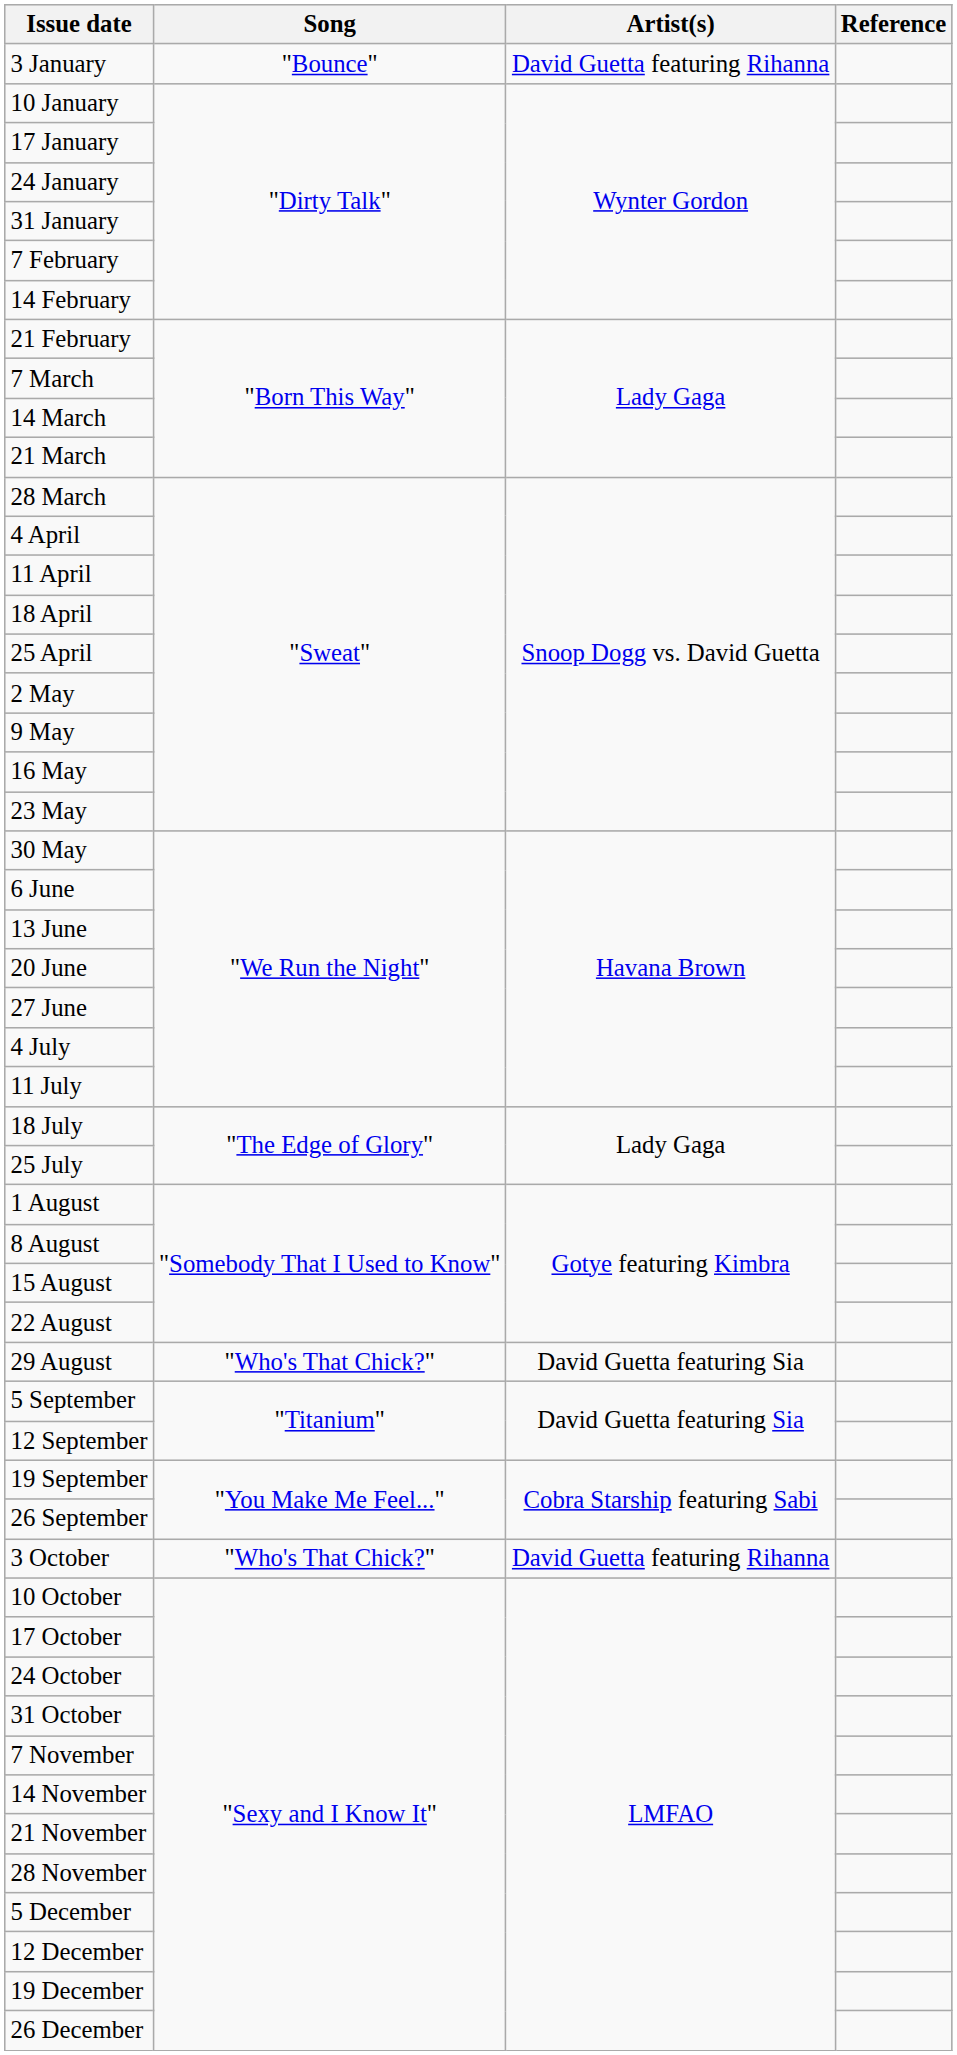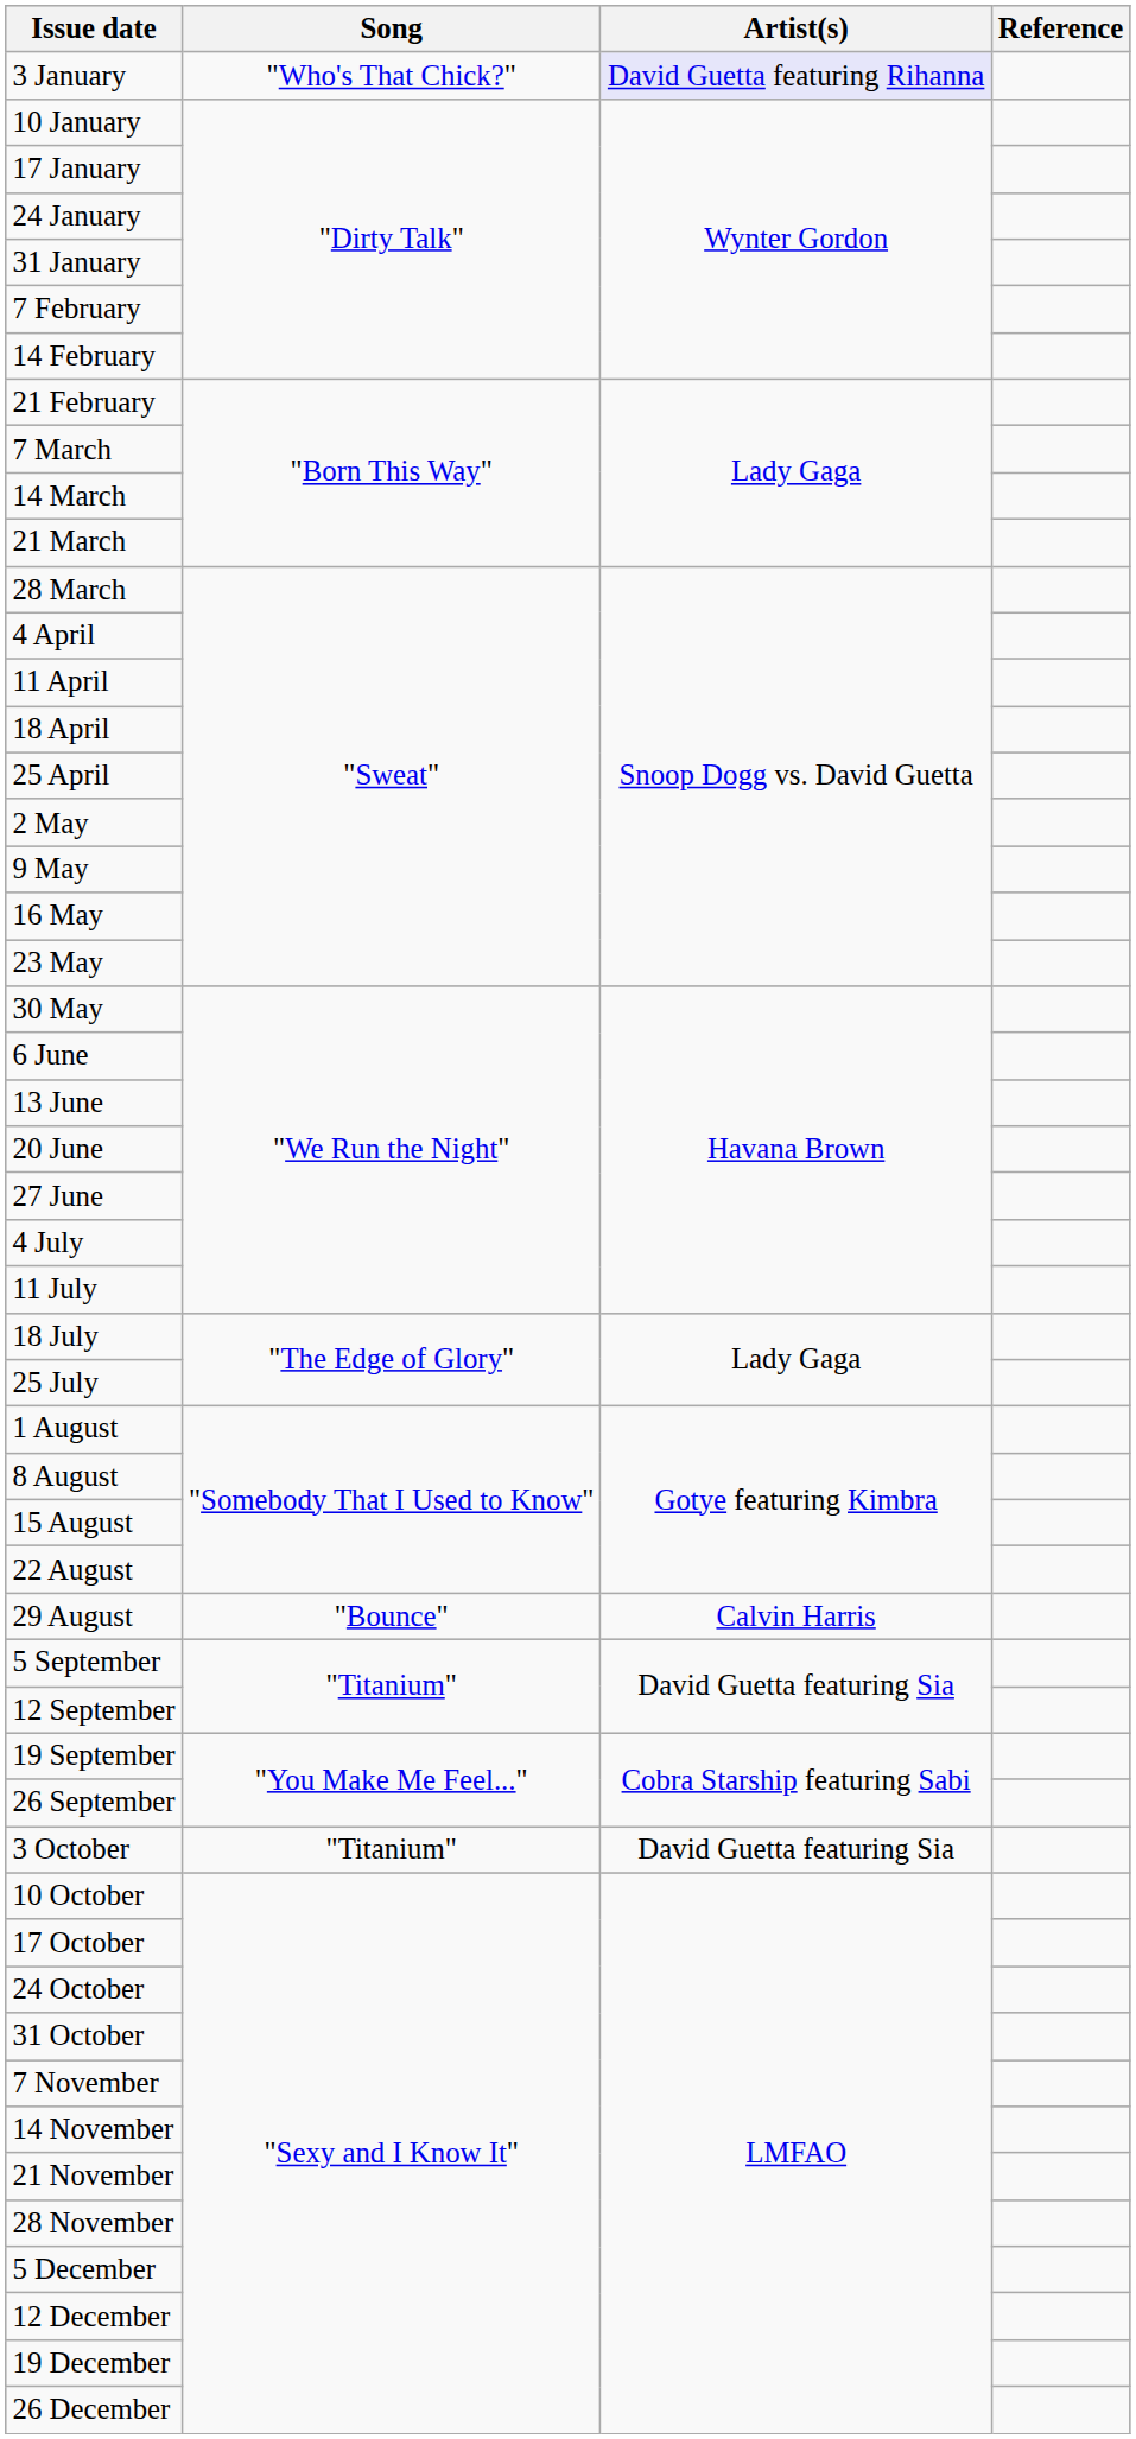 <table class="wikitable">
 <tr>
 <th>Issue date</th>
 <th>Song</th>
 <th>Artist(s)</th>
 <th>Reference</th>
 </tr>
 <tr>
 <td align="left">3 January</td>
-<td align="center">"<a href='#'>Bounce</a>"</td>
-<td align="center"><a href='#'>David Guetta</a> featuring <a href='#'>Rihanna</a></td>
+<td align="center">"<a href='#'>Who's That Chick?</a>"</td>
+<td align="center" style="background: lavender;"><a href='#'>David Guetta</a> featuring <a href='#'>Rihanna</a></td>
 <td align="center"></td>
 </tr>
 <tr>
 <td align="left">10 January</td>
 <td align="center" rowspan="6">"<a href='#'>Dirty Talk</a>"</td>
 <td align="center" rowspan="6"><a href='#'>Wynter Gordon</a></td>
 <td align="center"></td>
 </tr>
 <tr>
 <td align="left">17 January</td>
 <td align="center"></td>
 </tr>
 <tr>
 <td align="left">24 January</td>
 <td align="center"></td>
 </tr>
 <tr>
 <td align="left">31 January</td>
 <td align="center"></td>
 </tr>
 <tr>
 <td align="left">7 February</td>
 <td align="center"></td>
 </tr>
 <tr>
 <td align="left">14 February</td>
 <td align="center"></td>
 </tr>
 <tr>
 <td align="left">21 February</td>
 <td align="center" rowspan="4">"<a href='#'>Born This Way</a>"</td>
 <td align="center" rowspan="4"><a href='#'>Lady Gaga</a></td>
 <td align="center"></td>
 </tr>
 <tr>
 <td align="left">7 March</td>
 <td align="center"></td>
 </tr>
 <tr>
 <td align="left">14 March</td>
 <td align="center"></td>
 </tr>
 <tr>
 <td align="left">21 March</td>
 <td align="center"></td>
 </tr>
 <tr>
 <td align="left">28 March</td>
 <td align="center" rowspan="9">"<a href='#'>Sweat</a>"</td>
 <td align="center" rowspan="9"><a href='#'>Snoop Dogg</a> vs. David Guetta</td>
 <td align="center"></td>
 </tr>
 <tr>
 <td align="left">4 April</td>
 <td align="center"></td>
 </tr>
 <tr>
 <td align="left">11 April</td>
 <td align="center"></td>
 </tr>
 <tr>
 <td align="left">18 April</td>
 <td align="center"></td>
 </tr>
 <tr>
 <td align="left">25 April</td>
 <td align="center"></td>
 </tr>
 <tr>
 <td align="left">2 May</td>
 <td align="center"></td>
 </tr>
 <tr>
 <td align="left">9 May</td>
 <td align="center"></td>
 </tr>
 <tr>
 <td align="left">16 May</td>
 <td align="center"></td>
 </tr>
 <tr>
 <td align="left">23 May</td>
 <td align="center"></td>
 </tr>
 <tr>
 <td align="left">30 May</td>
 <td align="center" rowspan="7">"<a href='#'>We Run the Night</a>"</td>
 <td align="center" rowspan="7"><a href='#'>Havana Brown</a></td>
 <td align="center"></td>
 </tr>
 <tr>
 <td align="left">6 June</td>
 <td align="center"></td>
 </tr>
 <tr>
 <td align="left">13 June</td>
 <td align="center"></td>
 </tr>
 <tr>
 <td align="left">20 June</td>
 <td align="center"></td>
 </tr>
 <tr>
 <td align="left">27 June</td>
 <td align="center"></td>
 </tr>
 <tr>
 <td align="left">4 July</td>
 <td align="center"></td>
 </tr>
 <tr>
 <td align="left">11 July</td>
 <td align="center"></td>
 </tr>
 <tr>
 <td align="left">18 July</td>
 <td align="center" rowspan="2">"<a href='#'>The Edge of Glory</a>"</td>
 <td align="center" rowspan="2">Lady Gaga</td>
 <td align="center"></td>
 </tr>
 <tr>
 <td align="left">25 July</td>
 <td align="center"></td>
 </tr>
 <tr>
 <td align="left">1 August</td>
 <td align="center" rowspan="4">"<a href='#'>Somebody That I Used to Know</a>"</td>
 <td align="center" rowspan="4"><a href='#'>Gotye</a> featuring <a href='#'>Kimbra</a></td>
 <td align="center"></td>
 </tr>
 <tr>
 <td align="left">8 August</td>
 <td align="center"></td>
 </tr>
 <tr>
 <td align="left">15 August</td>
 <td align="center"></td>
 </tr>
 <tr>
 <td align="left">22 August</td>
 <td align="center"></td>
 </tr>
 <tr>
 <td align="left">29 August</td>
-<td align="center">"<a href='#'>Who's That Chick?</a>"</td>
-<td align="center">David Guetta featuring Sia</td>
+<td align="center">"<a href='#'>Bounce</a>"</td>
+<td align="center"><a href='#'>Calvin Harris</a></td>
 <td align="center"></td>
 </tr>
 <tr>
 <td align="left">5 September</td>
 <td align="center" rowspan="2">"<a href='#'>Titanium</a>"</td>
 <td align="center" rowspan="2">David Guetta featuring <a href='#'>Sia</a></td>
 <td align="center"></td>
 </tr>
 <tr>
 <td align="left">12 September</td>
 <td align="center"></td>
 </tr>
 <tr>
 <td align="left">19 September</td>
 <td align="center" rowspan="2">"<a href='#'>You Make Me Feel...</a>"</td>
 <td align="center" rowspan="2"><a href='#'>Cobra Starship</a> featuring <a href='#'>Sabi</a></td>
 <td align="center"></td>
 </tr>
 <tr>
 <td align="left">26 September</td>
 <td align="center"></td>
 </tr>
 <tr>
 <td align="left">3 October</td>
-<td align="center">"<a href='#'>Who's That Chick?</a>"</td>
-<td align="center"><a href='#'>David Guetta</a> featuring <a href='#'>Rihanna</a></td>
+<td align="center">"Titanium"</td>
+<td align="center">David Guetta featuring Sia</td>
 <td align="center"></td>
 </tr>
 <tr>
 <td align="left">10 October</td>
 <td align="center" rowspan="12">"<a href='#'>Sexy and I Know It</a>"</td>
 <td align="center" rowspan="12"><a href='#'>LMFAO</a></td>
 <td align="center"></td>
 </tr>
 <tr>
 <td align="left">17 October</td>
 <td align="center"></td>
 </tr>
 <tr>
 <td align="left">24 October</td>
 <td align="center"></td>
 </tr>
 <tr>
 <td align="left">31 October</td>
 <td align="center"></td>
 </tr>
 <tr>
 <td align="left">7 November</td>
 <td align="center"></td>
 </tr>
 <tr>
 <td align="left">14 November</td>
 <td align="center"></td>
 </tr>
 <tr>
 <td align="left">21 November</td>
 <td align="center"></td>
 </tr>
 <tr>
 <td align="left">28 November</td>
 <td align="center"></td>
 </tr>
 <tr>
 <td align="left">5 December</td>
 <td align="center"></td>
 </tr>
 <tr>
 <td align="left">12 December</td>
 <td align="center"></td>
 </tr>
 <tr>
 <td align="left">19 December</td>
 <td align="center"></td>
 </tr>
 <tr>
 <td align="left">26 December</td>
 <td align="center"></td>
 </tr>
 </table>
